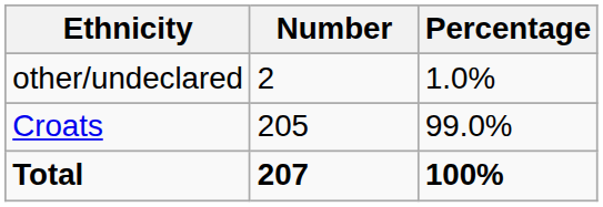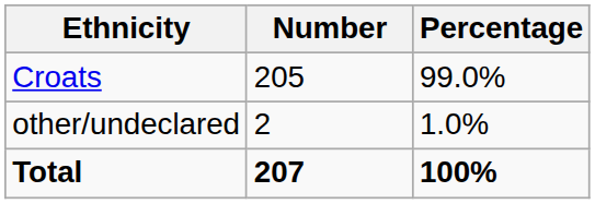 <table class="wikitable">
 <tr>
 <th width="100px">Ethnicity</th>
 <th width="80px">Number</th>
 <th width="80px">Percentage</th>
 </tr>
 <tr>
+<td><a href='#'>Croats</a></td>
+<td>205</td>
+<td>99.0%</td>
+</tr>
+<tr>
 <td>other/undeclared</td>
 <td>2</td>
 <td>1.0%</td>
-</tr>
-<tr>
-<td><a href='#'>Croats</a></td>
-<td>205</td>
-<td>99.0%</td>
 </tr>
 <tr>
 <td><strong>Total</strong></td>
 <td><strong>207</strong></td>
 <td><strong>100%</strong></td>
 </tr>
 </table>
